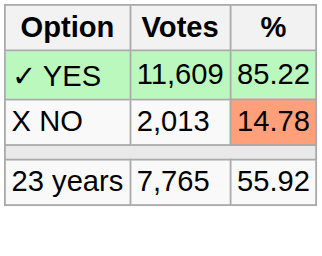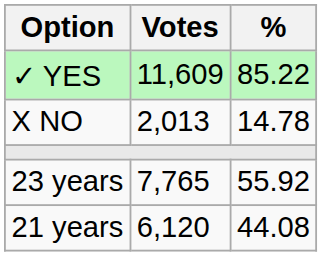 <table class="wikitable">
 <tr>
 <th>Option</th>
 <th>Votes</th>
 <th>%</th>
 </tr>
 <tr>
 <td style=background:#bbf8be>✓ YES</td>
 <td style=background:#bbf8be>11,609</td>
 <td style=background:#bbf8be>85.22</td>
 </tr>
 <tr>
 <td>X NO</td>
 <td>2,013</td>
-<td style="background: lightsalmon;">14.78</td>
+<td>14.78</td>
 </tr>
 <tr>
 <td colspan="3" bgcolor="#E9E9E9"></td>
 </tr>
 <tr>
 <td>23 years</td>
 <td>7,765</td>
 <td>55.92</td>
 </tr>
+<tr>
+<td>21 years</td>
+<td>6,120</td>
+<td>44.08</td>
+</tr>
 </table>
